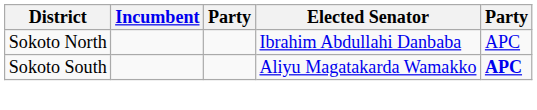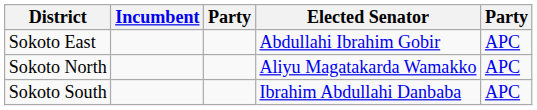 <table class="sortable wikitable" style="font-size:95%;line-height:14px;">
 <tr>
 <th class="unsortable">District</th>
 <th class="unsortable"><a href='#'>Incumbent</a></th>
 <th>Party</th>
 <th class="unsortable">Elected Senator</th>
 <th>Party</th>
 </tr>
 <tr>
+<td>Sokoto East</td>
+<td></td>
+<td></td>
+<td><a href='#'>Abdullahi Ibrahim Gobir</a></td>
+<td><a href='#'>APC</a></td>
+</tr>
+<tr>
 <td>Sokoto North</td>
 <td></td>
 <td></td>
-<td><a href='#'>Ibrahim Abdullahi Danbaba</a></td>
+<td><a href='#'>Aliyu Magatakarda Wamakko</a></td>
 <td><a href='#'>APC</a></td>
 </tr>
 <tr>
 <td>Sokoto South</td>
 <td></td>
 <td></td>
-<td><a href='#'>Aliyu Magatakarda Wamakko</a></td>
-<td><strong><a href='#'>APC</a></strong></td>
+<td><a href='#'>Ibrahim Abdullahi Danbaba</a></td>
+<td><a href='#'>APC</a></td>
 </tr>
 </table>
